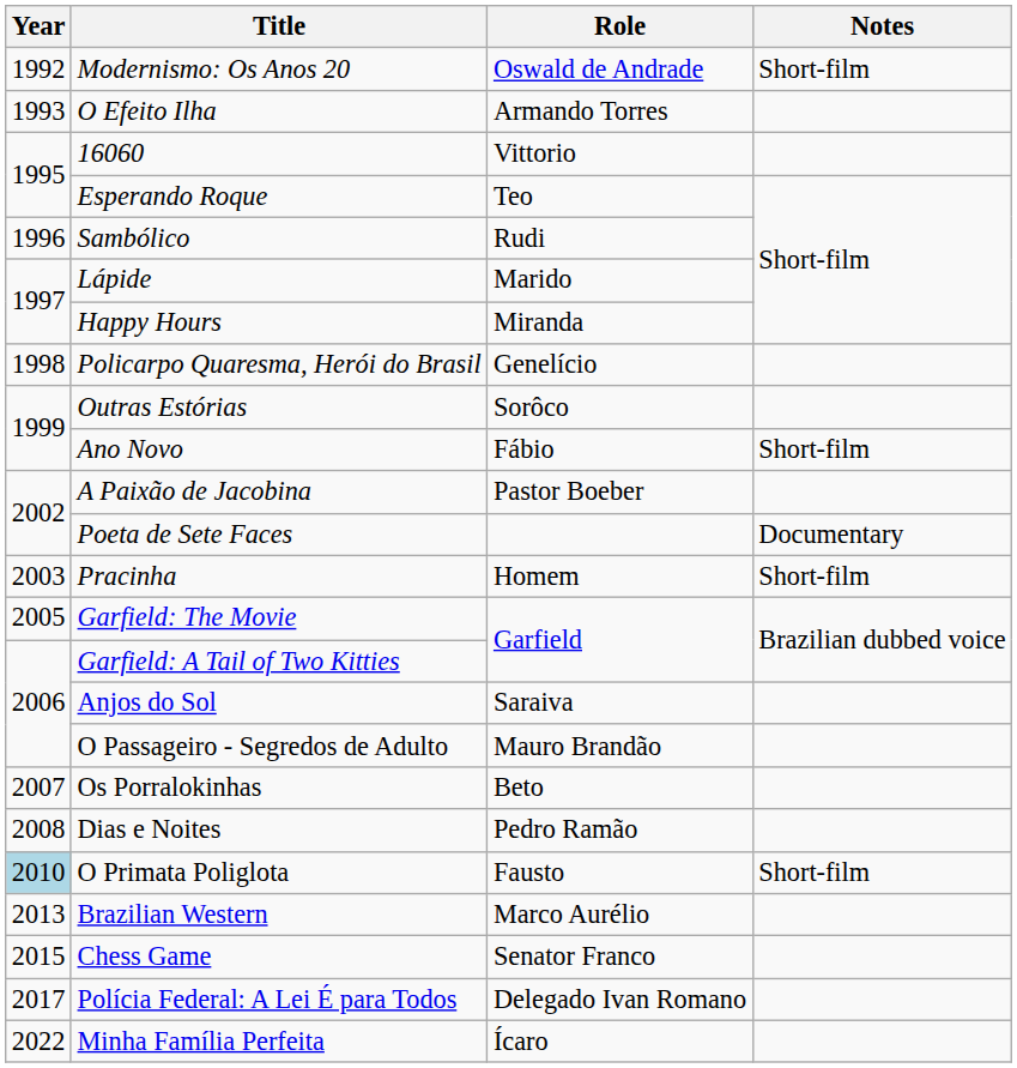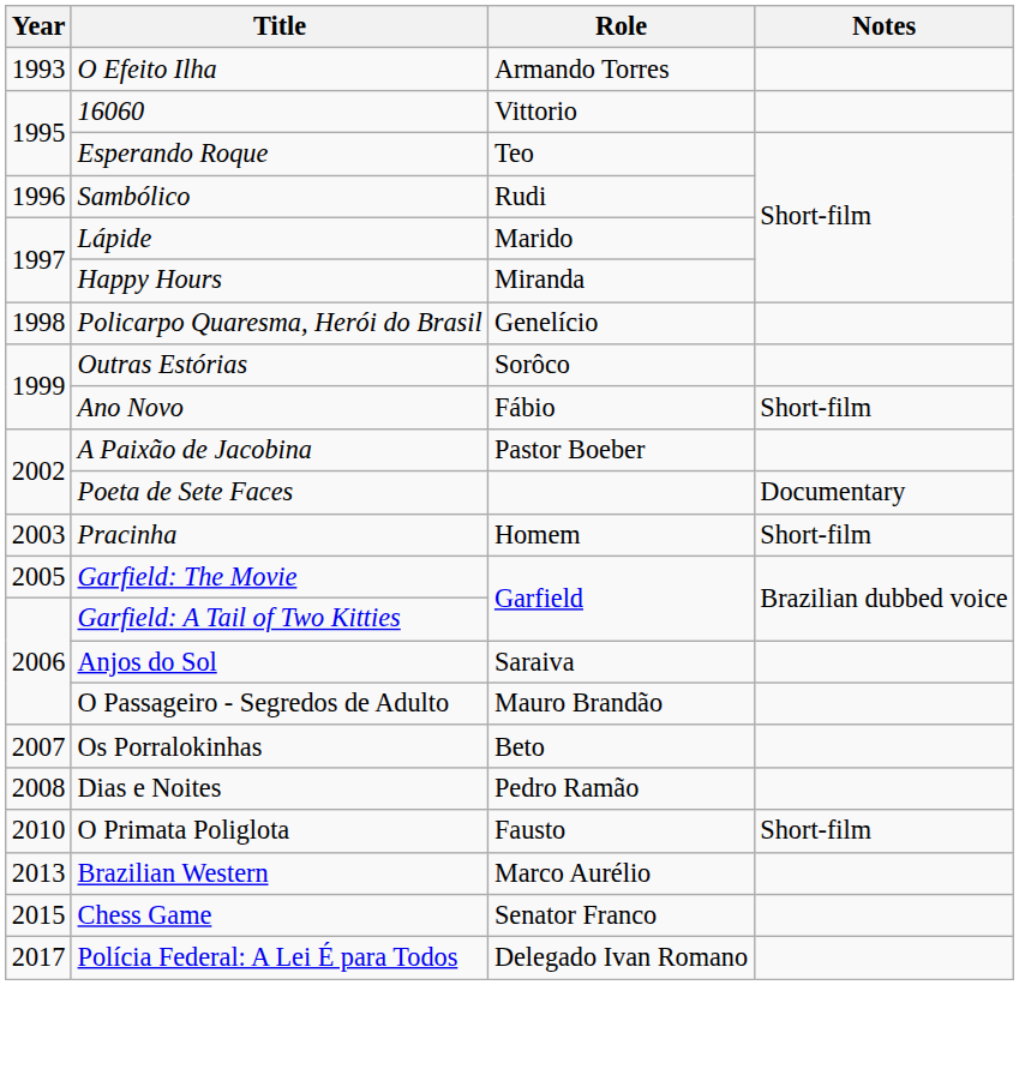 <table class="wikitable">
 <tr>
 <th>Year</th>
 <th>Title</th>
 <th>Role</th>
 <th>Notes</th>
-</tr>
-<tr>
-<td>1992</td>
-<td><em>Modernismo: Os Anos 20</em></td>
-<td><a href='#'>Oswald de Andrade</a></td>
-<td>Short-film</td>
 </tr>
 <tr>
 <td>1993</td>
 <td><em>O Efeito Ilha</em></td>
 <td>Armando Torres</td>
 <td></td>
 </tr>
 <tr>
 <td rowspan="2">1995</td>
 <td><em>16060</em></td>
 <td>Vittorio</td>
 <td></td>
 </tr>
 <tr>
 <td><em>Esperando Roque</em></td>
 <td>Teo</td>
 <td rowspan="4">Short-film</td>
 </tr>
 <tr>
 <td>1996</td>
 <td><em>Sambólico</em></td>
 <td>Rudi</td>
 </tr>
 <tr>
 <td rowspan="2">1997</td>
 <td><em>Lápide</em></td>
 <td>Marido</td>
 </tr>
 <tr>
 <td><em>Happy Hours</em></td>
 <td>Miranda</td>
 </tr>
 <tr>
 <td>1998</td>
 <td><em>Policarpo Quaresma, Herói do Brasil</em></td>
 <td>Genelício</td>
 <td></td>
 </tr>
 <tr>
 <td rowspan="2">1999</td>
 <td><em>Outras Estórias</em></td>
 <td>Sorôco</td>
 <td></td>
 </tr>
 <tr>
 <td><em>Ano Novo</em></td>
 <td>Fábio</td>
 <td>Short-film</td>
 </tr>
 <tr>
 <td rowspan="2">2002</td>
 <td><em>A Paixão de Jacobina</em></td>
 <td>Pastor Boeber</td>
 <td></td>
 </tr>
 <tr>
 <td><em>Poeta de Sete Faces</em></td>
 <td></td>
 <td>Documentary</td>
 </tr>
 <tr>
 <td>2003</td>
 <td><em>Pracinha</em></td>
 <td>Homem</td>
 <td>Short-film</td>
 </tr>
 <tr>
 <td>2005</td>
 <td><em><a href='#'>Garfield: The Movie</a></em></td>
 <td rowspan="2"><a href='#'>Garfield</a></td>
 <td rowspan="2">Brazilian dubbed voice</td>
 </tr>
 <tr>
 <td rowspan="3">2006</td>
 <td><em><a href='#'>Garfield: A Tail of Two Kitties</a></td>
 </tr>
 <tr>
 <td></em><a href='#'>Anjos do Sol</a><em></td>
 <td>Saraiva</td>
 <td></td>
 </tr>
 <tr>
 <td></em>O Passageiro - Segredos de Adulto<em></td>
 <td>Mauro Brandão</td>
 <td></td>
 </tr>
 <tr>
 <td>2007</td>
 <td></em>Os Porralokinhas<em></td>
 <td>Beto</td>
 <td></td>
 </tr>
 <tr>
 <td>2008</td>
 <td></em>Dias e Noites<em></td>
 <td>Pedro Ramão</td>
 <td></td>
 </tr>
 <tr>
-<td style="background: lightblue;">2010</td>
+<td>2010</td>
 <td></em>O Primata Poliglota<em></td>
 <td>Fausto</td>
 <td>Short-film</td>
 </tr>
 <tr>
 <td>2013</td>
 <td></em><a href='#'>Brazilian Western</a><em></td>
 <td>Marco Aurélio</td>
 <td></td>
 </tr>
 <tr>
 <td>2015</td>
 <td></em><a href='#'>Chess Game</a><em></td>
 <td>Senator Franco</td>
 <td></td>
 </tr>
 <tr>
 <td>2017</td>
 <td></em><a href='#'>Polícia Federal: A Lei É para Todos</a><em></td>
 <td>Delegado Ivan Romano</td>
 <td></td>
 </tr>
-<tr>
-<td>2022</td>
-<td></em><a href='#'>Minha Família Perfeita</a><em></td>
-<td>Ícaro</td>
-<td></td>
-</tr>
 </table>
